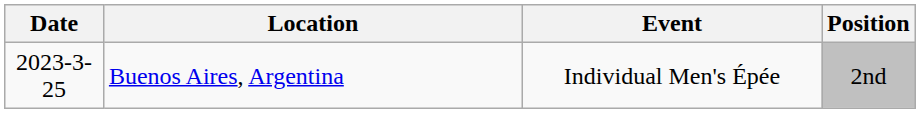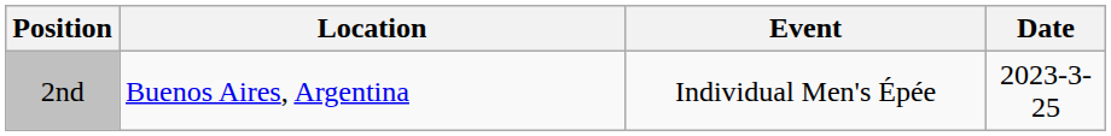 <table class="wikitable" style="text-align:center;">
 <tr>
-<th>Date</th>
+<th>Position</th>
 <th style="width:17em">Location</th>
 <th style="width:12em">Event</th>
-<th>Position</th>
+<th>Date</th>
 </tr>
 <tr>
-<td>2023-3-25</td>
+<td bgcolor="silver">2nd</td>
 <td align="left"> <a href='#'>Buenos Aires</a>, <a href='#'>Argentina</a></td>
 <td>Individual Men's Épée</td>
-<td bgcolor="silver">2nd</td>
+<td>2023-3-25</td>
 </tr>
 </table>
